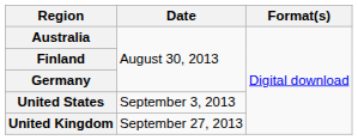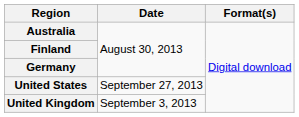 <table class="wikitable plainrowheaders">
 <tr>
 <th scope="col">Region</th>
 <th scope="col">Date</th>
 <th scope="col">Format(s)</th>
 </tr>
 <tr>
 <th scope="row">Australia</th>
 <td rowspan="3">August 30, 2013</td>
 <td rowspan="5"><a href='#'>Digital download</a></td>
 </tr>
 <tr>
 <th scope="row">Finland</th>
 </tr>
 <tr>
 <th scope="row">Germany</th>
 </tr>
 <tr>
 <th scope="row">United States</th>
-<td>September 3, 2013</td>
+<td>September 27, 2013</td>
 </tr>
 <tr>
 <th scope="row">United Kingdom</th>
-<td>September 27, 2013</td>
+<td>September 3, 2013</td>
 </tr>
 </table>
